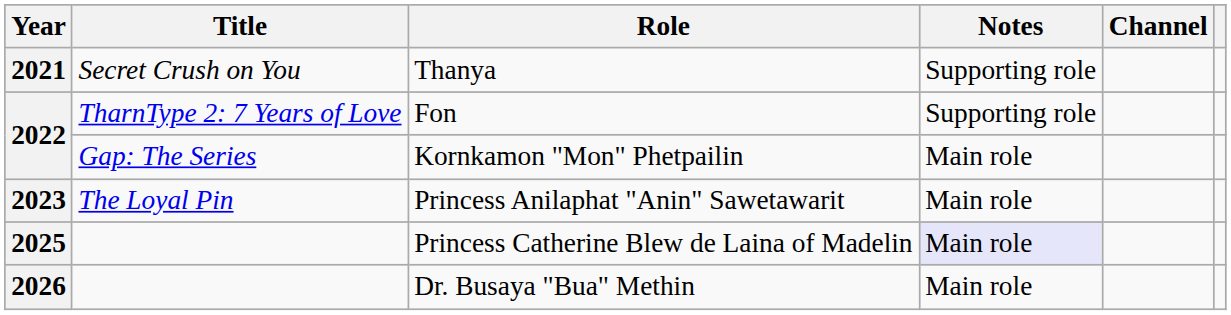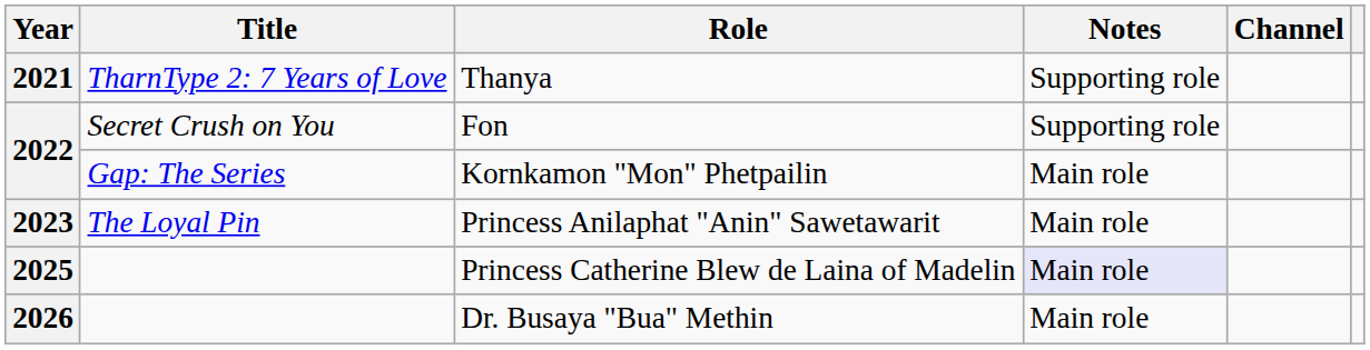 <table class="wikitable sortable plainrowheaders">
 <tr>
 <th scope="col">Year</th>
 <th scope="col">Title</th>
 <th scope="col">Role</th>
 <th scope="col" class="unsortable">Notes</th>
 <th>Channel</th>
 <th scope="col" class="unsortable"></th>
 </tr>
 <tr>
 <th rowspan="1" scope="row">2021</th>
-<td><em>Secret Crush on You</em></td>
+<td><em><a href='#'>TharnType 2: 7 Years of Love</a></em></td>
 <td>Thanya</td>
 <td>Supporting role</td>
 <td></td>
 <td></td>
 </tr>
 <tr>
 <th rowspan="2" scope="row">2022</th>
-<td><em><a href='#'>TharnType 2: 7 Years of Love</a></em></td>
+<td><em>Secret Crush on You</em></td>
 <td>Fon</td>
 <td>Supporting role</td>
 <td></td>
 <td></td>
 </tr>
 <tr>
 <td><em><a href='#'>Gap: The Series</a></em></td>
 <td>Kornkamon "Mon" Phetpailin</td>
 <td>Main role</td>
 <td></td>
 <td></td>
 </tr>
 <tr>
 <th scope="row">2023</th>
 <td><em><a href='#'>The Loyal Pin</a></em></td>
 <td>Princess Anilaphat "Anin" Sawetawarit</td>
 <td>Main role</td>
 <td></td>
 <td></td>
 </tr>
 <tr>
 <th scope="row">2025</th>
 <td></td>
 <td>Princess Catherine Blew de Laina of Madelin</td>
 <td style="background: lavender;">Main role</td>
 <td></td>
 <td><br></td>
 </tr>
 <tr>
 <th scope="row">2026</th>
 <td></td>
 <td>Dr. Busaya "Bua" Methin</td>
 <td>Main role</td>
 <td></td>
 <td></td>
 </tr>
 </table>
